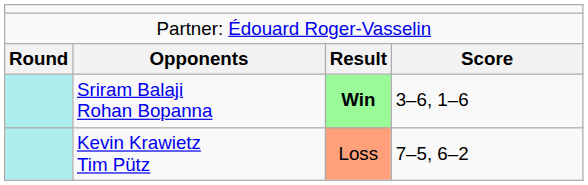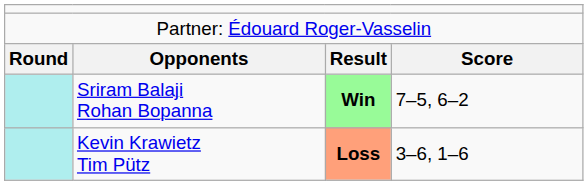 <table class=wikitable style=font-size:96%>
 <tr>
 <td colspan=4></td>
 </tr>
 <tr>
 <td colspan=4 style=text-align:center>Partner:  <a href='#'>Édouard Roger-Vasselin</a></td>
 </tr>
 <tr>
 <th>Round</th>
 <th style=width:200px>Opponents</th>
 <th>Result</th>
 <th width=150>Score</th>
 </tr>
 <tr>
 <td style=background:#afeeee></td>
 <td> <a href='#'>Sriram Balaji</a><br> <a href='#'>Rohan Bopanna</a></td>
 <td bgcolor=98FB98 style=text-align:center><strong>Win</strong></td>
-<td>3–6, 1–6</td>
+<td>7–5, 6–2</td>
 </tr>
 <tr>
 <td style=background:#afeeee></td>
 <td> <a href='#'>Kevin Krawietz</a><br> <a href='#'>Tim Pütz</a></td>
-<td bgcolor=FFA07A style=text-align:center>Loss</td>
-<td>7–5, 6–2</td>
+<td bgcolor=FFA07A style=text-align:center><strong>Loss</strong></td>
+<td>3–6, 1–6</td>
 </tr>
 </table>
